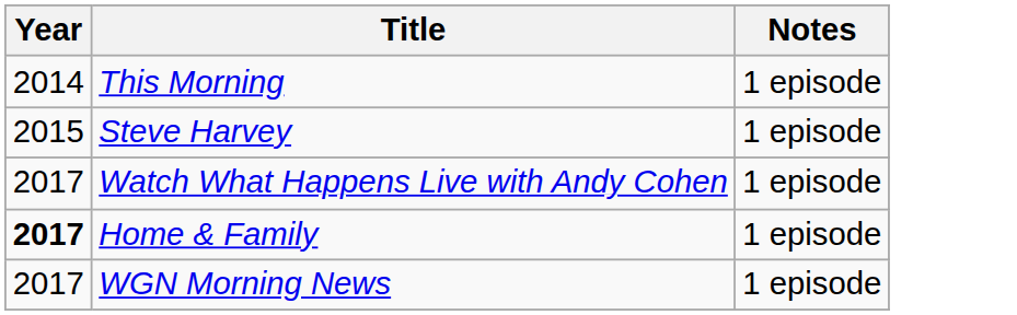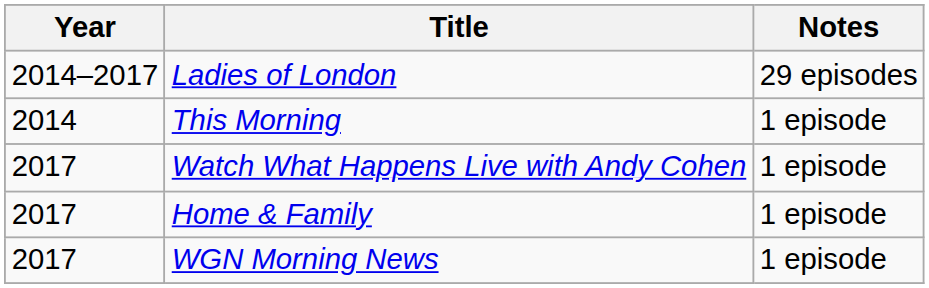 <table class="wikitable sortable">
 <tr>
 <th>Year</th>
 <th>Title</th>
 <th>Notes</th>
 </tr>
 <tr>
+<td>2014–2017</td>
+<td><em><a href='#'>Ladies of London</a></em></td>
+<td>29 episodes</td>
+</tr>
+<tr>
 <td>2014</td>
 <td><em><a href='#'>This Morning</a></em></td>
-<td>1 episode</td>
-</tr>
-<tr>
-<td>2015</td>
-<td><em><a href='#'>Steve Harvey</a></em></td>
 <td>1 episode</td>
 </tr>
 <tr>
 <td>2017</td>
 <td><em><a href='#'>Watch What Happens Live with Andy Cohen</a></em></td>
 <td>1 episode</td>
 </tr>
 <tr>
-<td><strong>2017</strong></td>
+<td>2017</td>
 <td><em><a href='#'>Home & Family</a></em></td>
 <td>1 episode</td>
 </tr>
 <tr>
 <td>2017</td>
 <td><em><a href='#'>WGN Morning News</a></em></td>
 <td>1 episode</td>
 </tr>
 </table>
